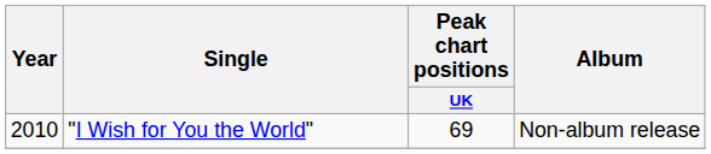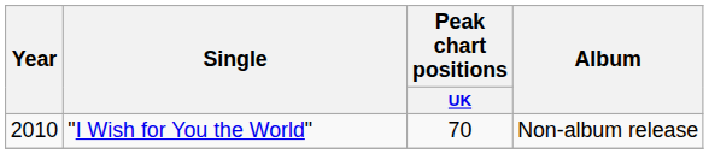 <table class="wikitable" style="text-align:center;">
 <tr>
 <th rowspan="2" width="20">Year</th>
 <th rowspan="2" style="width:250px;">Single</th>
 <th>Peak chart positions</th>
 <th rowspan="2">Album</th>
 </tr>
 <tr>
 <th style="width:4em;font-size:75%"><a href='#'>UK</a><br></th>
 </tr>
 <tr>
 <td>2010</td>
 <td align="left">"<a href='#'>I Wish for You the World</a>" <br></td>
-<td>69</td>
+<td>70</td>
 <td rowspan="1">Non-album release</td>
 </tr>
 <tr>
 </tr>
 </table>
